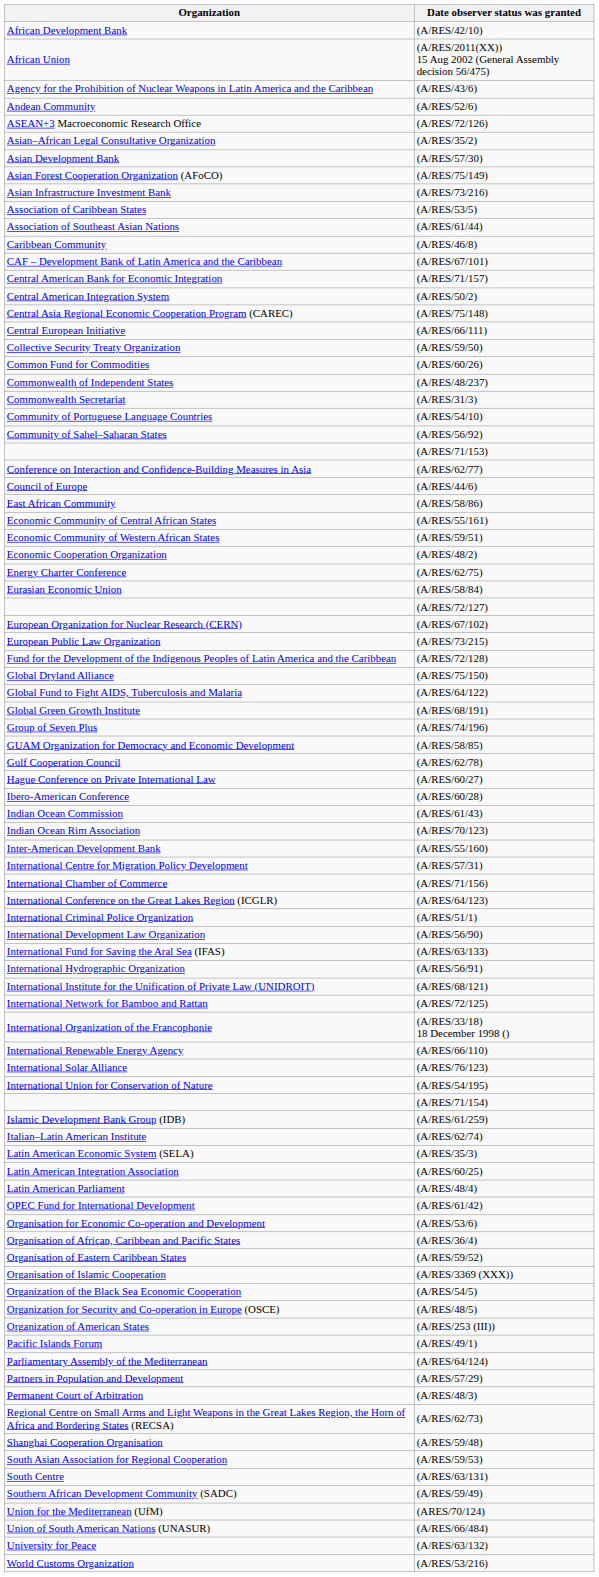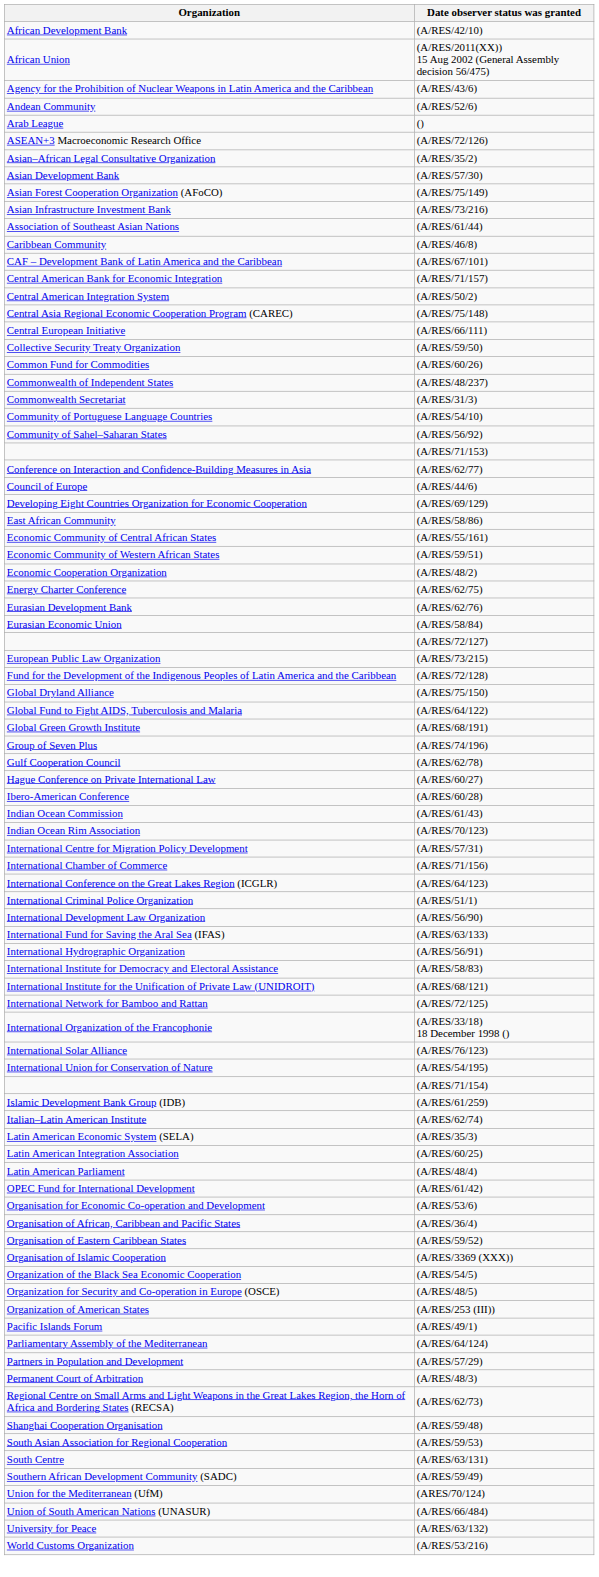 <table class="wikitable sortable">
 <tr>
 <th>Organization</th>
 <th>Date observer status was granted</th>
 </tr>
 <tr>
 <td> <a href='#'>African Development Bank</a></td>
 <td> (A/RES/42/10)</td>
 </tr>
 <tr>
 <td> <a href='#'>African Union</a><br></td>
 <td> (A/RES/2011(XX))<br>15 Aug 2002 (General Assembly decision 56/475)</td>
 </tr>
 <tr>
 <td><a href='#'>Agency for the Prohibition of Nuclear Weapons in Latin America and the Caribbean</a></td>
 <td> (A/RES/43/6)</td>
 </tr>
 <tr>
 <td> <a href='#'>Andean Community</a></td>
 <td> (A/RES/52/6)</td>
 </tr>
 <tr>
+<td> <a href='#'>Arab League</a></td>
+<td> ()</td>
+</tr>
+<tr>
 <td><a href='#'>ASEAN+3</a> Macroeconomic Research Office</td>
 <td> (A/RES/72/126)</td>
 </tr>
 <tr>
 <td><a href='#'>Asian–African Legal Consultative Organization</a><br></td>
 <td> (A/RES/35/2)</td>
 </tr>
 <tr>
 <td> <a href='#'>Asian Development Bank</a></td>
 <td> (A/RES/57/30)</td>
 </tr>
 <tr>
 <td> <a href='#'>Asian Forest Cooperation Organization</a> (AFoCO)</td>
 <td> (A/RES/75/149)</td>
 </tr>
 <tr>
 <td> <a href='#'>Asian Infrastructure Investment Bank</a></td>
 <td> (A/RES/73/216)</td>
-</tr>
-<tr>
-<td> <a href='#'>Association of Caribbean States</a></td>
-<td> (A/RES/53/5)</td>
 </tr>
 <tr>
 <td> <a href='#'>Association of Southeast Asian Nations</a></td>
 <td> (A/RES/61/44)</td>
 </tr>
 <tr>
 <td> <a href='#'>Caribbean Community</a></td>
 <td> (A/RES/46/8)</td>
 </tr>
 <tr>
 <td> <a href='#'>CAF – Development Bank of Latin America and the Caribbean</a><br></td>
 <td> (A/RES/67/101)</td>
 </tr>
 <tr>
 <td><a href='#'>Central American Bank for Economic Integration</a></td>
 <td> (A/RES/71/157)</td>
 </tr>
 <tr>
 <td> <a href='#'>Central American Integration System</a></td>
 <td> (A/RES/50/2)</td>
 </tr>
 <tr>
 <td><a href='#'>Central Asia Regional Economic Cooperation Program</a> (CAREC)</td>
 <td> (A/RES/75/148)</td>
 </tr>
 <tr>
 <td> <a href='#'>Central European Initiative</a></td>
 <td> (A/RES/66/111)</td>
 </tr>
 <tr>
 <td> <a href='#'>Collective Security Treaty Organization</a></td>
 <td> (A/RES/59/50)</td>
 </tr>
 <tr>
 <td><a href='#'>Common Fund for Commodities</a></td>
 <td> (A/RES/60/26)</td>
 </tr>
 <tr>
 <td> <a href='#'>Commonwealth of Independent States</a></td>
 <td> (A/RES/48/237)</td>
 </tr>
 <tr>
 <td> <a href='#'>Commonwealth Secretariat</a></td>
 <td> (A/RES/31/3)</td>
 </tr>
 <tr>
 <td> <a href='#'>Community of Portuguese Language Countries</a></td>
 <td> (A/RES/54/10)</td>
 </tr>
 <tr>
 <td><a href='#'>Community of Sahel–Saharan States</a></td>
 <td> (A/RES/56/92)</td>
 </tr>
 <tr>
 <td></td>
 <td> (A/RES/71/153)</td>
 </tr>
 <tr>
 <td> <a href='#'>Conference on Interaction and Confidence-Building Measures in Asia</a></td>
 <td> (A/RES/62/77)</td>
 </tr>
 <tr>
 <td> <a href='#'>Council of Europe</a></td>
 <td> (A/RES/44/6)</td>
 </tr>
 <tr>
+<td> <a href='#'>Developing Eight Countries Organization for Economic Cooperation</a></td>
+<td> (A/RES/69/129)</td>
+</tr>
+<tr>
 <td><a href='#'>East African Community</a></td>
 <td> (A/RES/58/86)</td>
 </tr>
 <tr>
 <td><a href='#'>Economic Community of Central African States</a></td>
 <td> (A/RES/55/161)</td>
 </tr>
 <tr>
 <td><a href='#'>Economic Community of Western African States</a></td>
 <td> (A/RES/59/51)</td>
 </tr>
 <tr>
 <td><a href='#'>Economic Cooperation Organization</a></td>
 <td> (A/RES/48/2)</td>
 </tr>
 <tr>
 <td><a href='#'>Energy Charter Conference</a></td>
 <td> (A/RES/62/75)</td>
 </tr>
 <tr>
+<td><a href='#'>Eurasian Development Bank</a></td>
+<td> (A/RES/62/76)</td>
+</tr>
+<tr>
 <td> <a href='#'>Eurasian Economic Union</a><br></td>
 <td> (A/RES/58/84)</td>
 </tr>
 <tr>
 <td></td>
 <td> (A/RES/72/127)</td>
-</tr>
-<tr>
-<td><a href='#'>European Organization for Nuclear Research (CERN)</a></td>
-<td> (A/RES/67/102)</td>
 </tr>
 <tr>
 <td><a href='#'>European Public Law Organization</a></td>
 <td> (A/RES/73/215)</td>
 </tr>
 <tr>
 <td><a href='#'>Fund for the Development of the Indigenous Peoples of Latin America and the Caribbean</a></td>
 <td> (A/RES/72/128)</td>
 </tr>
 <tr>
 <td><a href='#'>Global Dryland Alliance</a></td>
 <td> (A/RES/75/150)</td>
 </tr>
 <tr>
 <td><a href='#'>Global Fund to Fight AIDS, Tuberculosis and Malaria</a></td>
 <td> (A/RES/64/122)</td>
 </tr>
 <tr>
 <td><a href='#'>Global Green Growth Institute</a></td>
 <td> (A/RES/68/191)</td>
 </tr>
 <tr>
 <td><a href='#'>Group of Seven Plus</a></td>
 <td> (A/RES/74/196)</td>
 </tr>
 <tr>
-<td><a href='#'>GUAM Organization for Democracy and Economic Development</a></td>
-<td> (A/RES/58/85)</td>
-</tr>
-<tr>
 <td> <a href='#'>Gulf Cooperation Council</a></td>
 <td> (A/RES/62/78)</td>
 </tr>
 <tr>
 <td><a href='#'>Hague Conference on Private International Law</a></td>
 <td> (A/RES/60/27)</td>
 </tr>
 <tr>
 <td><a href='#'>Ibero-American Conference</a></td>
 <td> (A/RES/60/28)</td>
 </tr>
 <tr>
 <td><a href='#'>Indian Ocean Commission</a></td>
 <td> (A/RES/61/43)</td>
 </tr>
 <tr>
 <td><a href='#'>Indian Ocean Rim Association</a></td>
 <td> (A/RES/70/123)</td>
-</tr>
-<tr>
-<td><a href='#'>Inter-American Development Bank</a></td>
-<td> (A/RES/55/160)</td>
 </tr>
 <tr>
 <td><a href='#'>International Centre for Migration Policy Development</a></td>
 <td> (A/RES/57/31)</td>
 </tr>
 <tr>
 <td> <a href='#'>International Chamber of Commerce</a></td>
 <td> (A/RES/71/156)</td>
 </tr>
 <tr>
 <td><a href='#'>International Conference on the Great Lakes Region</a> (ICGLR)</td>
 <td> (A/RES/64/123)</td>
 </tr>
 <tr>
 <td><a href='#'>International Criminal Police Organization</a></td>
 <td> (A/RES/51/1)</td>
 </tr>
 <tr>
 <td><a href='#'>International Development Law Organization</a></td>
 <td> (A/RES/56/90)</td>
 </tr>
 <tr>
 <td><a href='#'>International Fund for Saving the Aral Sea</a> (IFAS)</td>
 <td> (A/RES/63/133)</td>
 </tr>
 <tr>
 <td><a href='#'>International Hydrographic Organization</a></td>
 <td> (A/RES/56/91)</td>
 </tr>
 <tr>
+<td><a href='#'>International Institute for Democracy and Electoral Assistance</a></td>
+<td> (A/RES/58/83)</td>
+</tr>
+<tr>
 <td><a href='#'>International Institute for the Unification of Private Law (UNIDROIT)</a></td>
 <td> (A/RES/68/121)</td>
 </tr>
 <tr>
 <td><a href='#'>International Network for Bamboo and Rattan</a></td>
 <td> (A/RES/72/125)</td>
 </tr>
 <tr>
 <td> <a href='#'>International Organization of the Francophonie</a></td>
 <td> (A/RES/33/18)<br>18 December 1998 ()</td>
-</tr>
-<tr>
-<td> <a href='#'>International Renewable Energy Agency</a></td>
-<td> (A/RES/66/110)</td>
 </tr>
 <tr>
 <td><a href='#'>International Solar Alliance</a></td>
 <td> (A/RES/76/123)</td>
 </tr>
 <tr>
 <td> <a href='#'>International Union for Conservation of Nature</a></td>
 <td> (A/RES/54/195)</td>
 </tr>
 <tr>
 <td> </td>
 <td> (A/RES/71/154)</td>
 </tr>
 <tr>
 <td><a href='#'>Islamic Development Bank Group</a> (IDB)</td>
 <td> (A/RES/61/259)</td>
 </tr>
 <tr>
 <td><a href='#'>Italian–Latin American Institute</a></td>
 <td> (A/RES/62/74)</td>
 </tr>
 <tr>
 <td><a href='#'>Latin American Economic System</a> (SELA)</td>
 <td> (A/RES/35/3)</td>
 </tr>
 <tr>
 <td><a href='#'>Latin American Integration Association</a></td>
 <td> (A/RES/60/25)</td>
 </tr>
 <tr>
 <td><a href='#'>Latin American Parliament</a></td>
 <td> (A/RES/48/4)</td>
 </tr>
 <tr>
 <td><a href='#'>OPEC Fund for International Development</a></td>
 <td> (A/RES/61/42)</td>
 </tr>
 <tr>
 <td><a href='#'>Organisation for Economic Co-operation and Development</a></td>
 <td> (A/RES/53/6)</td>
 </tr>
 <tr>
 <td> <a href='#'>Organisation of African, Caribbean and Pacific States</a><br></td>
 <td> (A/RES/36/4)</td>
 </tr>
 <tr>
 <td><a href='#'>Organisation of Eastern Caribbean States</a></td>
 <td> (A/RES/59/52)</td>
 </tr>
 <tr>
 <td> <a href='#'>Organisation of Islamic Cooperation</a><br></td>
 <td> (A/RES/3369 (XXX))</td>
 </tr>
 <tr>
 <td><a href='#'>Organization of the Black Sea Economic Cooperation</a></td>
 <td> (A/RES/54/5)</td>
 </tr>
 <tr>
 <td><a href='#'>Organization for Security and Co-operation in Europe</a> (OSCE)</td>
 <td> (A/RES/48/5)</td>
 </tr>
 <tr>
 <td> <a href='#'>Organization of American States</a></td>
 <td> (A/RES/253 (III))</td>
 </tr>
 <tr>
 <td> <a href='#'>Pacific Islands Forum</a></td>
 <td> (A/RES/49/1)</td>
 </tr>
 <tr>
 <td> <a href='#'>Parliamentary Assembly of the Mediterranean</a></td>
 <td> (A/RES/64/124)</td>
 </tr>
 <tr>
 <td><a href='#'>Partners in Population and Development</a></td>
 <td> (A/RES/57/29)</td>
 </tr>
 <tr>
 <td><a href='#'>Permanent Court of Arbitration</a></td>
 <td> (A/RES/48/3)</td>
 </tr>
 <tr>
 <td><a href='#'>Regional Centre on Small Arms and Light Weapons in the Great Lakes Region, the Horn of Africa and Bordering States</a> (RECSA)</td>
 <td> (A/RES/62/73)</td>
 </tr>
 <tr>
 <td><a href='#'>Shanghai Cooperation Organisation</a></td>
 <td> (A/RES/59/48)</td>
 </tr>
 <tr>
 <td><a href='#'>South Asian Association for Regional Cooperation</a></td>
 <td> (A/RES/59/53)</td>
 </tr>
 <tr>
 <td><a href='#'>South Centre</a></td>
 <td> (A/RES/63/131)</td>
 </tr>
 <tr>
 <td> <a href='#'>Southern African Development Community</a> (SADC)</td>
 <td> (A/RES/59/49)</td>
 </tr>
 <tr>
 <td><a href='#'>Union for the Mediterranean</a> (UfM)</td>
 <td> (ARES/70/124)</td>
 </tr>
 <tr>
 <td> <a href='#'>Union of South American Nations</a> (UNASUR)</td>
 <td> (A/RES/66/484)</td>
 </tr>
 <tr>
 <td> <a href='#'>University for Peace</a></td>
 <td> (A/RES/63/132)</td>
 </tr>
 <tr>
 <td><a href='#'>World Customs Organization</a><br></td>
 <td> (A/RES/53/216)</td>
 </tr>
 </table>
